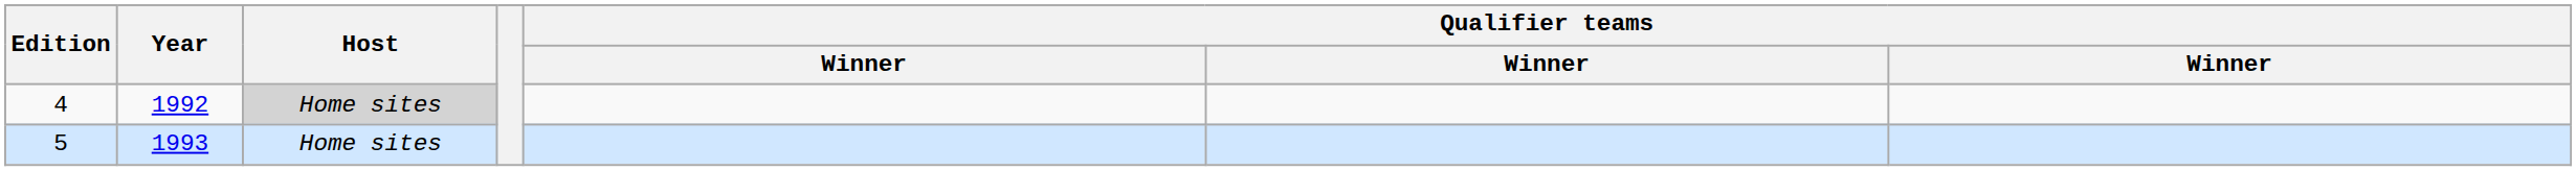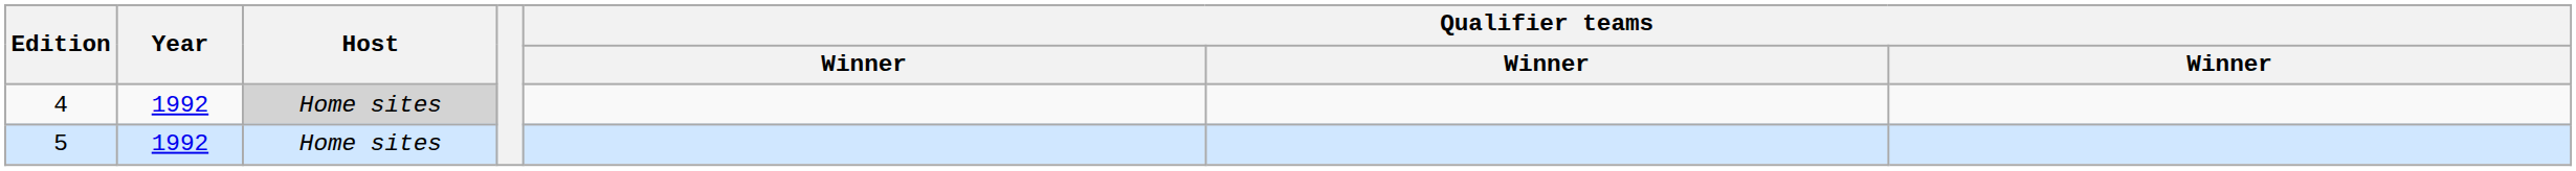 <table class="wikitable" style="font-size:90%; width:100%; text-align:center;">
 <tr>
 <th rowspan=2 width=3%>Edition</th>
 <th rowspan=2 width=5%>Year</th>
 <th rowspan=2 width=10%>Host</th>
 <th width=1% rowspan=4></th>
 <th colspan=3>Qualifier teams</th>
 </tr>
 <tr>
 <th width=27%>Winner</th>
 <th width=27%>Winner</th>
 <th width=27%>Winner</th>
 </tr>
 <tr>
 <td>4</td>
 <td><a href='#'>1992</a></td>
 <td style="background: lightgrey;"> <em>Home sites</em></td>
 <td><strong></strong></td>
 <td><strong></strong></td>
 <td><strong></strong></td>
 </tr>
 <tr bgcolor=#D0E7FF>
 <td>5</td>
-<td><a href='#'>1993</a></td>
+<td><a href='#'>1992</a></td>
 <td> <em>Home sites</em></td>
 <td><strong></strong></td>
 <td><strong></strong></td>
 <td><strong></strong></td>
 </tr>
 </table>
